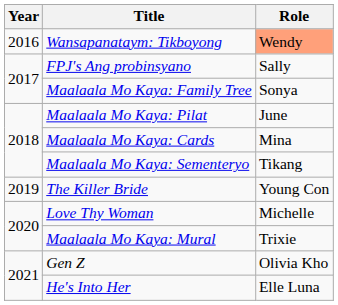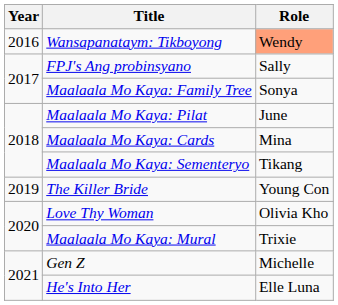 <table class="wikitable">
 <tr>
 <th>Year</th>
 <th>Title</th>
 <th>Role</th>
 </tr>
 <tr>
 <td>2016</td>
 <td><em><a href='#'>Wansapanataym: Tikboyong</a></em></td>
 <td style="background: lightsalmon;">Wendy</td>
 </tr>
 <tr>
 <td rowspan="2">2017</td>
 <td><em><a href='#'>FPJ's Ang probinsyano</a></em></td>
 <td>Sally</td>
 </tr>
 <tr>
 <td><em><a href='#'>Maalaala Mo Kaya: Family Tree</a></em></td>
 <td>Sonya</td>
 </tr>
 <tr>
 <td rowspan="3">2018</td>
 <td><em><a href='#'>Maalaala Mo Kaya: Pilat</a></em></td>
 <td>June</td>
 </tr>
 <tr>
 <td><em><a href='#'>Maalaala Mo Kaya: Cards</a></em></td>
 <td>Mina</td>
 </tr>
 <tr>
 <td><em><a href='#'>Maalaala Mo Kaya: Sementeryo</a></em></td>
 <td>Tikang</td>
 </tr>
 <tr>
 <td>2019</td>
 <td><em><a href='#'>The Killer Bride</a></em></td>
 <td>Young Con</td>
 </tr>
 <tr>
 <td rowspan="2">2020</td>
 <td><em><a href='#'>Love Thy Woman</a></em></td>
-<td>Michelle</td>
+<td>Olivia Kho</td>
 </tr>
 <tr>
 <td><em><a href='#'>Maalaala Mo Kaya: Mural</a></em></td>
 <td>Trixie</td>
 </tr>
 <tr>
 <td rowspan="2">2021</td>
 <td><em>Gen Z</em></td>
-<td>Olivia Kho</td>
+<td>Michelle</td>
 </tr>
 <tr>
 <td><em><a href='#'>He's Into Her</a></em></td>
 <td>Elle Luna</td>
 </tr>
 </table>
